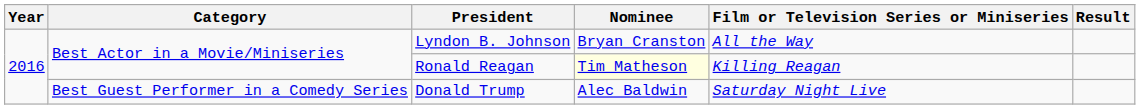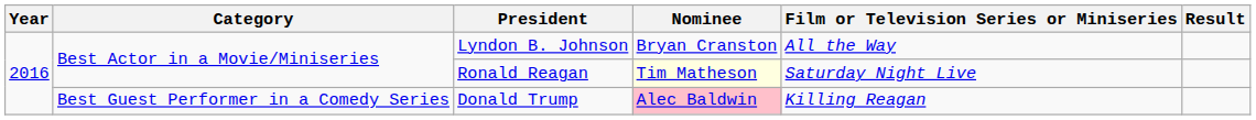 <table class="wikitable sortable">
 <tr>
 <th>Year</th>
 <th>Category</th>
 <th>President</th>
 <th>Nominee</th>
 <th>Film or Television Series or Miniseries</th>
 <th>Result</th>
 </tr>
 <tr>
 <td rowspan=3><a href='#'>2016</a></td>
 <td rowspan=2><a href='#'>Best Actor in a Movie/Miniseries</a></td>
 <td><a href='#'>Lyndon B. Johnson</a></td>
 <td><a href='#'>Bryan Cranston</a></td>
 <td><em><a href='#'>All the Way</a></em></td>
 <td></td>
 </tr>
 <tr>
 <td><a href='#'>Ronald Reagan</a></td>
 <td style="background: lightyellow;"><a href='#'>Tim Matheson</a></td>
-<td><em><a href='#'>Killing Reagan</a></em></td>
+<td><em><a href='#'>Saturday Night Live</a></em></td>
 <td></td>
 </tr>
 <tr>
 <td><a href='#'>Best Guest Performer in a Comedy Series</a></td>
 <td><a href='#'>Donald Trump</a></td>
-<td><a href='#'>Alec Baldwin</a></td>
-<td><em><a href='#'>Saturday Night Live</a></em></td>
+<td style="background: pink;"><a href='#'>Alec Baldwin</a></td>
+<td><em><a href='#'>Killing Reagan</a></em></td>
 <td></td>
 </tr>
 </table>
